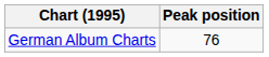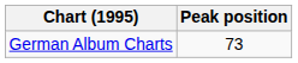 <table class="wikitable">
 <tr>
 <th>Chart (1995)</th>
 <th>Peak position</th>
 </tr>
 <tr>
 <td><a href='#'>German Album Charts</a></td>
-<td align="center">76</td>
+<td align="center">73</td>
 </tr>
 </table>
